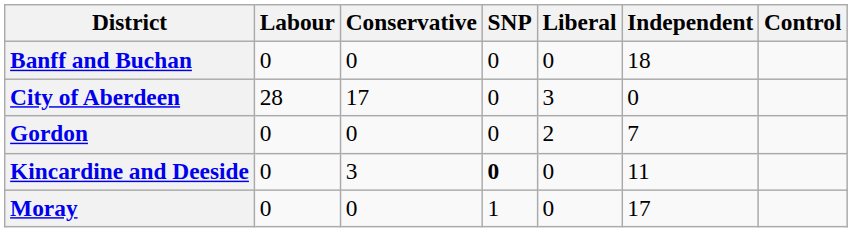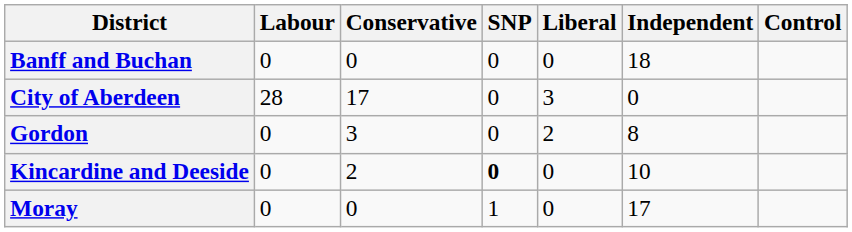 <table class="wikitable">
 <tr>
 <th scope="col">District</th>
 <th scope="col">Labour</th>
 <th scope="col">Conservative</th>
 <th scope="col">SNP</th>
 <th scope="col">Liberal</th>
 <th scope="col">Independent</th>
 <th scope="col" colspan=2>Control<br></th>
 </tr>
 <tr>
 <th scope="row" style="text-align: left;"><a href='#'>Banff and Buchan</a></th>
 <td>0</td>
 <td>0</td>
 <td>0</td>
 <td>0</td>
 <td>18</td>
 <td></td>
 </tr>
 <tr>
 <th scope="row" style="text-align: left;"><a href='#'>City of Aberdeen</a></th>
 <td>28</td>
 <td>17</td>
 <td>0</td>
 <td>3</td>
 <td>0</td>
 <td></td>
 </tr>
 <tr>
 <th scope="row" style="text-align: left;"><a href='#'>Gordon</a></th>
 <td>0</td>
-<td>0</td>
+<td>3</td>
 <td>0</td>
 <td>2</td>
-<td>7</td>
+<td>8</td>
 <td></td>
 </tr>
 <tr>
 <th scope="row" style="text-align: left;"><a href='#'>Kincardine and Deeside</a></th>
 <td>0</td>
-<td>3</td>
+<td>2</td>
 <td><strong>0</strong></td>
 <td>0</td>
-<td>11</td>
+<td>10</td>
 <td></td>
 </tr>
 <tr>
 <th scope="row" style="text-align: left;"><a href='#'>Moray</a></th>
 <td>0</td>
 <td>0</td>
 <td>1</td>
 <td>0</td>
 <td>17</td>
 <td></td>
 </tr>
 </table>
